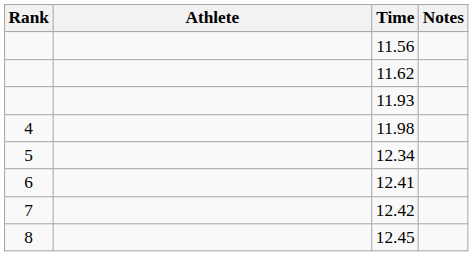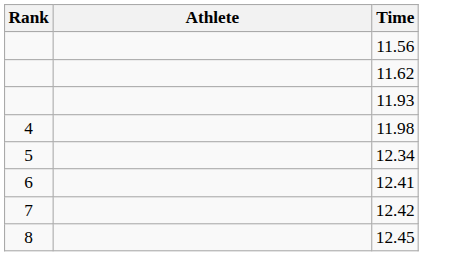 <table class="wikitable" style="text-align:center">
 <tr>
 <th>Rank</th>
 <th Style="width:18em">Athlete</th>
 <th>Time</th>
-<th>Notes</th>
 </tr>
 <tr>
 <td></td>
 <td style="text-align:left"></td>
 <td>11.56</td>
-<td></td>
 </tr>
 <tr>
 <td></td>
 <td style="text-align:left"></td>
 <td>11.62</td>
-<td></td>
 </tr>
 <tr>
 <td></td>
 <td style="text-align:left"></td>
 <td>11.93</td>
-<td></td>
 </tr>
 <tr>
 <td>4</td>
 <td style="text-align:left"></td>
 <td>11.98</td>
-<td></td>
 </tr>
 <tr>
 <td>5</td>
 <td style="text-align:left"></td>
 <td>12.34</td>
-<td></td>
 </tr>
 <tr>
 <td>6</td>
 <td style="text-align:left"></td>
 <td>12.41</td>
-<td></td>
 </tr>
 <tr>
 <td>7</td>
 <td style="text-align:left"></td>
 <td>12.42</td>
-<td></td>
 </tr>
 <tr>
 <td>8</td>
 <td style="text-align:left"></td>
 <td>12.45</td>
-<td></td>
 </tr>
 </table>
